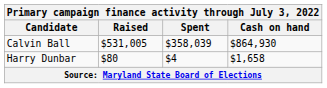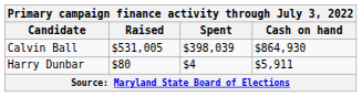 <table class="wikitable sortable">
 <tr>
 <th colspan="4">Primary campaign finance activity through July 3, 2022</th>
 </tr>
 <tr>
 <th>Candidate</th>
 <th>Raised</th>
 <th>Spent</th>
 <th>Cash on hand</th>
 </tr>
 <tr>
 <td data-sort-value="Ball, Calvin">Calvin Ball</td>
 <td>$531,005</td>
-<td>$358,039</td>
+<td>$398,039</td>
 <td>$864,930</td>
 </tr>
 <tr>
 <td data-sort-value="Dunbar, Harry">Harry Dunbar</td>
 <td>$80</td>
 <td>$4</td>
-<td>$1,658</td>
+<td>$5,911</td>
 </tr>
 <tr>
 <th colspan="4"><small>Source: <a href='#'>Maryland State Board of Elections</a></small></th>
 </tr>
 </table>
